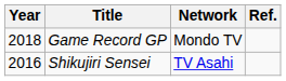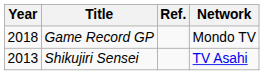 <table class="wikitable">
 <tr>
 <th>Year</th>
 <th>Title</th>
+<th>Ref.</th>
 <th>Network</th>
-<th>Ref.</th>
 </tr>
 <tr>
 <td>2018</td>
 <td><em>Game Record GP</em></td>
+<td></td>
 <td>Mondo TV</td>
-<td></td>
 </tr>
 <tr>
-<td>2016</td>
+<td>2013</td>
 <td><em>Shikujiri Sensei</em></td>
+<td></td>
 <td><a href='#'>TV Asahi</a></td>
-<td></td>
 </tr>
 </table>
